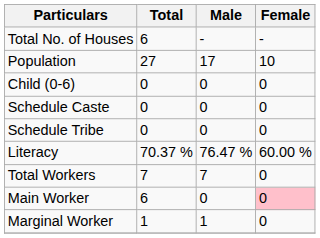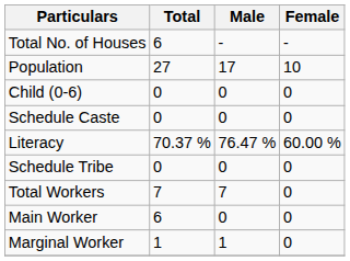 <table class="wikitable sortable">
 <tr>
 <th>Particulars</th>
 <th>Total</th>
 <th>Male</th>
 <th>Female</th>
 </tr>
 <tr>
 <td>Total No. of Houses</td>
 <td>6</td>
 <td>-</td>
 <td>-</td>
 </tr>
 <tr>
 <td>Population</td>
 <td>27</td>
 <td>17</td>
 <td>10</td>
 </tr>
 <tr>
 <td>Child (0-6)</td>
 <td>0</td>
 <td>0</td>
 <td>0</td>
 </tr>
 <tr>
 <td>Schedule Caste</td>
 <td>0</td>
 <td>0</td>
 <td>0</td>
 </tr>
 <tr>
+<td>Literacy</td>
+<td>70.37 %</td>
+<td>76.47 %</td>
+<td>60.00 %</td>
+</tr>
+<tr>
 <td>Schedule Tribe</td>
 <td>0</td>
 <td>0</td>
 <td>0</td>
-</tr>
-<tr>
-<td>Literacy</td>
-<td>70.37 %</td>
-<td>76.47 %</td>
-<td>60.00 %</td>
 </tr>
 <tr>
 <td>Total Workers</td>
 <td>7</td>
 <td>7</td>
 <td>0</td>
 </tr>
 <tr>
 <td>Main Worker</td>
 <td>6</td>
 <td>0</td>
-<td style="background: pink;">0</td>
+<td>0</td>
 </tr>
 <tr>
 <td>Marginal Worker</td>
 <td>1</td>
 <td>1</td>
 <td>0</td>
 </tr>
 <tr>
 </tr>
 </table>
